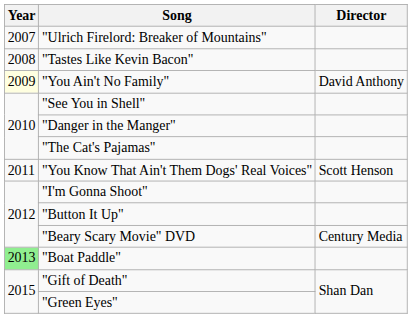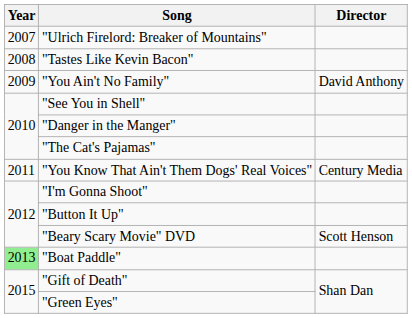 <table class=wikitable>
 <tr>
 <th>Year</th>
 <th>Song</th>
 <th>Director</th>
 </tr>
 <tr>
 <td>2007</td>
 <td>"Ulrich Firelord: Breaker of Mountains"</td>
 <td></td>
 </tr>
 <tr>
 <td>2008</td>
 <td>"Tastes Like Kevin Bacon"</td>
 <td></td>
 </tr>
 <tr>
-<td style="background: lightyellow;">2009</td>
+<td>2009</td>
 <td>"You Ain't No Family"</td>
 <td>David Anthony</td>
 </tr>
 <tr>
 <td rowspan=3>2010</td>
 <td>"See You in Shell"</td>
 <td></td>
 </tr>
 <tr>
 <td>"Danger in the Manger"</td>
 <td></td>
 </tr>
 <tr>
 <td>"The Cat's Pajamas"</td>
 <td></td>
 </tr>
 <tr>
 <td>2011</td>
 <td>"You Know That Ain't Them Dogs' Real Voices"</td>
-<td>Scott Henson</td>
+<td>Century Media</td>
 </tr>
 <tr>
 <td rowspan=3>2012</td>
 <td>"I'm Gonna Shoot"</td>
 <td></td>
 </tr>
 <tr>
 <td>"Button It Up"</td>
 <td></td>
 </tr>
 <tr>
 <td>"Beary Scary Movie" DVD</td>
-<td>Century Media</td>
+<td>Scott Henson</td>
 </tr>
 <tr>
 <td style="background: lightgreen;">2013</td>
 <td>"Boat Paddle"</td>
 <td></td>
 </tr>
 <tr>
 <td rowspan=2>2015</td>
 <td>"Gift of Death"</td>
 <td rowspan=2>Shan Dan</td>
 </tr>
 <tr>
 <td>"Green Eyes"</td>
 </tr>
 </table>
